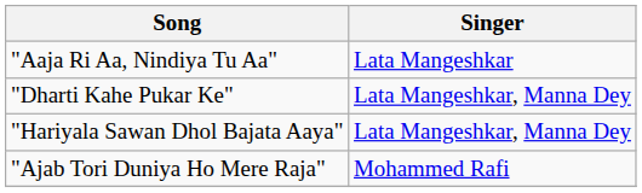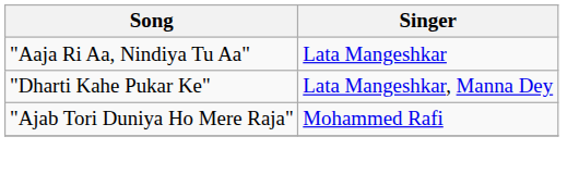 <table class="wikitable">
 <tr>
 <th>Song</th>
 <th>Singer</th>
 </tr>
 <tr>
 <td>"Aaja Ri Aa, Nindiya Tu Aa"</td>
 <td><a href='#'>Lata Mangeshkar</a></td>
 </tr>
 <tr>
 <td>"Dharti Kahe Pukar Ke"</td>
 <td><a href='#'>Lata Mangeshkar</a>, <a href='#'>Manna Dey</a></td>
 </tr>
 <tr>
-<td>"Hariyala Sawan Dhol Bajata Aaya"</td>
-<td><a href='#'>Lata Mangeshkar</a>, <a href='#'>Manna Dey</a></td>
-</tr>
-<tr>
 <td>"Ajab Tori Duniya Ho Mere Raja"</td>
 <td><a href='#'>Mohammed Rafi</a></td>
 </tr>
 <tr>
 </tr>
 </table>
